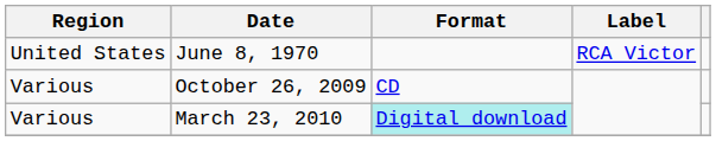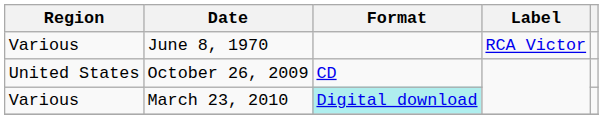 <table class="wikitable plainrowheaders">
 <tr>
 <th scope="col">Region</th>
 <th scope="col">Date</th>
 <th scope="col">Format</th>
 <th scope="col">Label</th>
 <th scope="col"></th>
 </tr>
 <tr>
-<td>United States</td>
+<td>Various</td>
 <td>June 8, 1970</td>
 <td></td>
 <td><a href='#'>RCA Victor</a></td>
 <td></td>
 </tr>
 <tr>
-<td>Various</td>
+<td>United States</td>
 <td>October 26, 2009</td>
 <td><a href='#'>CD</a></td>
 <td rowspan = "2"></td>
 <td></td>
 </tr>
 <tr>
 <td>Various</td>
 <td>March 23, 2010</td>
 <td style="background: paleturquoise;"><a href='#'>Digital download</a></td>
 <td></td>
 </tr>
 <tr>
 </tr>
 </table>
